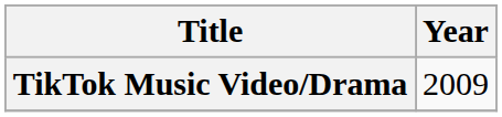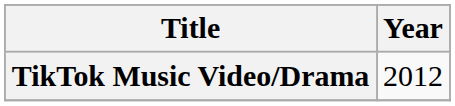 <table class="wikitable plainrowheaders">
 <tr>
 <th>Title</th>
 <th>Year</th>
 </tr>
 <tr>
 <th scope="row">TikTok Music Video/Drama</th>
-<td>2009</td>
+<td>2012</td>
 </tr>
 <tr>
 </tr>
 </table>
